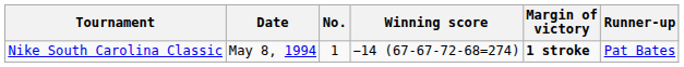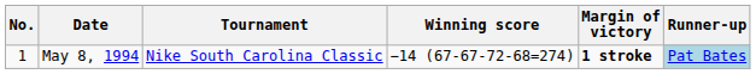 <table class="wikitable" style="font-size:95%;">
 <tr>
+<th>No.</th>
+<th>Date</th>
 <th>Tournament</th>
-<th>Date</th>
-<th>No.</th>
 <th>Winning score</th>
 <th>Margin of<br>victory</th>
 <th>Runner-up</th>
 </tr>
 <tr>
+<td align=center>1</td>
+<td align=right>May 8, <a href='#'>1994</a></td>
 <td><a href='#'>Nike South Carolina Classic</a></td>
-<td align=right>May 8, <a href='#'>1994</a></td>
-<td align=center>1</td>
 <td>−14 (67-67-72-68=274)</td>
 <td><strong>1 stroke</strong></td>
-<td> <a href='#'>Pat Bates</a></td>
+<td style="background: lightblue;"> <a href='#'>Pat Bates</a></td>
 </tr>
 </table>
